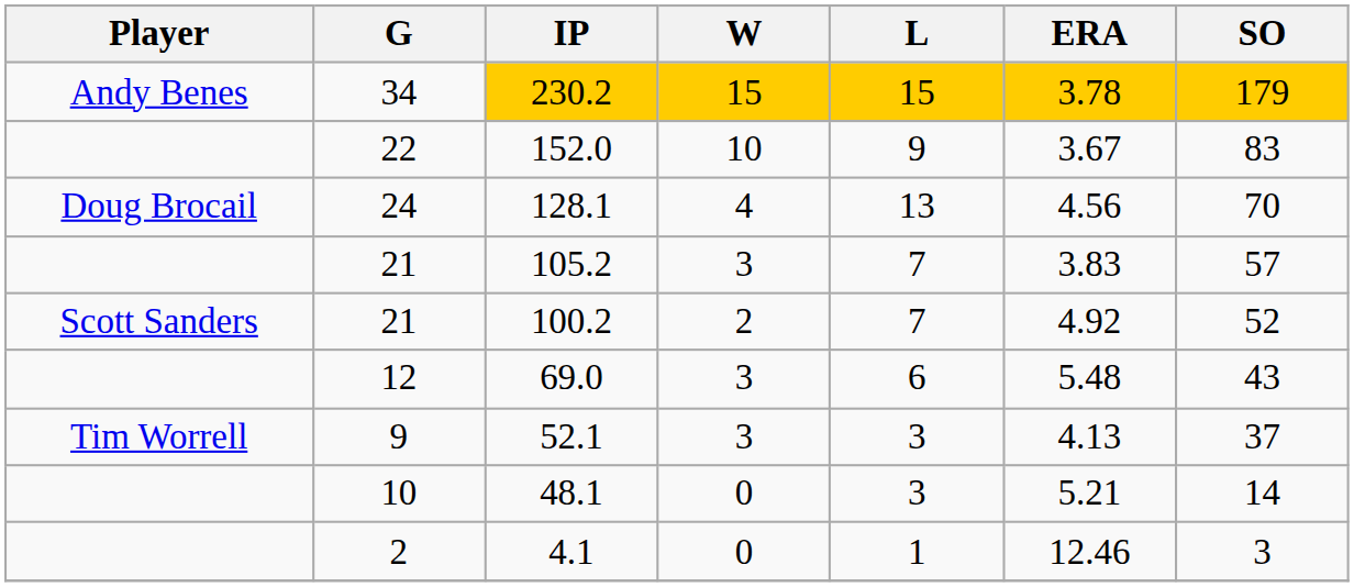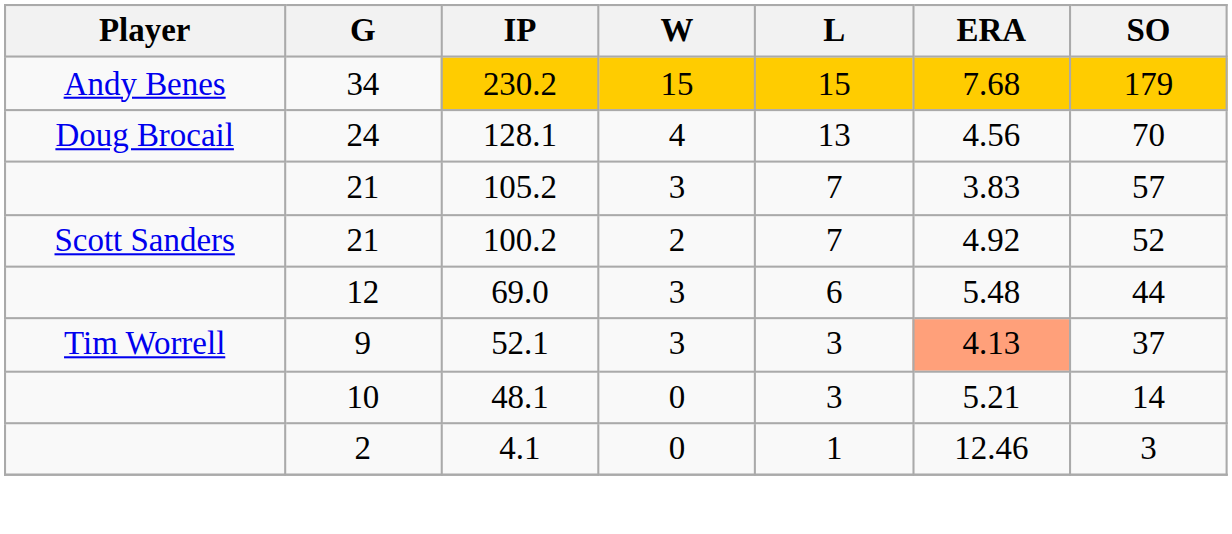 <table class="wikitable sortable">
 <tr>
 <th bgcolor="#DDDDFF" width="16%">Player</th>
 <th bgcolor="#DDDDFF" width="9%">G</th>
 <th bgcolor="#DDDDFF" width="9%">IP</th>
 <th bgcolor="#DDDDFF" width="9%">W</th>
 <th bgcolor="#DDDDFF" width="9%">L</th>
 <th bgcolor="#DDDDFF" width="9%">ERA</th>
 <th bgcolor="#DDDDFF" width="9%">SO</th>
 </tr>
 <tr align="center">
 <td><a href='#'>Andy Benes</a></td>
 <td>34</td>
 <td bgcolor="#FFCC00">230.2</td>
 <td bgcolor="#FFCC00">15</td>
 <td bgcolor="#FFCC00">15</td>
-<td bgcolor="#FFCC00">3.78</td>
+<td bgcolor="#FFCC00">7.68</td>
 <td bgcolor="#FFCC00">179</td>
-</tr>
-<tr align=center>
-<td></td>
-<td>22</td>
-<td>152.0</td>
-<td>10</td>
-<td>9</td>
-<td>3.67</td>
-<td>83</td>
 </tr>
 <tr align="center">
 <td><a href='#'>Doug Brocail</a></td>
 <td>24</td>
 <td>128.1</td>
 <td>4</td>
 <td>13</td>
 <td>4.56</td>
 <td>70</td>
 </tr>
 <tr align=center>
 <td></td>
 <td>21</td>
 <td>105.2</td>
 <td>3</td>
 <td>7</td>
 <td>3.83</td>
 <td>57</td>
 </tr>
 <tr align="center">
 <td><a href='#'>Scott Sanders</a></td>
 <td>21</td>
 <td>100.2</td>
 <td>2</td>
 <td>7</td>
 <td>4.92</td>
 <td>52</td>
 </tr>
 <tr align=center>
 <td></td>
 <td>12</td>
 <td>69.0</td>
 <td>3</td>
 <td>6</td>
 <td>5.48</td>
-<td>43</td>
+<td>44</td>
 </tr>
 <tr align="center">
 <td><a href='#'>Tim Worrell</a></td>
 <td>9</td>
 <td>52.1</td>
 <td>3</td>
 <td>3</td>
-<td>4.13</td>
+<td style="background: lightsalmon;">4.13</td>
 <td>37</td>
 </tr>
 <tr align=center>
 <td></td>
 <td>10</td>
 <td>48.1</td>
 <td>0</td>
 <td>3</td>
 <td>5.21</td>
 <td>14</td>
 </tr>
 <tr align="center">
 <td></td>
 <td>2</td>
 <td>4.1</td>
 <td>0</td>
 <td>1</td>
 <td>12.46</td>
 <td>3</td>
 </tr>
 <tr align="center">
 </tr>
 </table>
